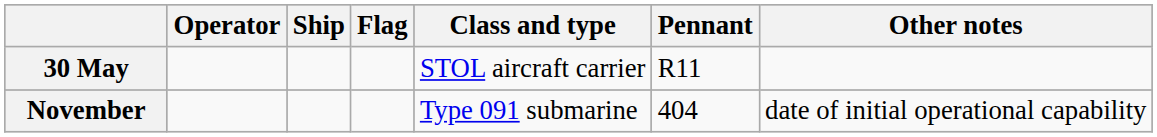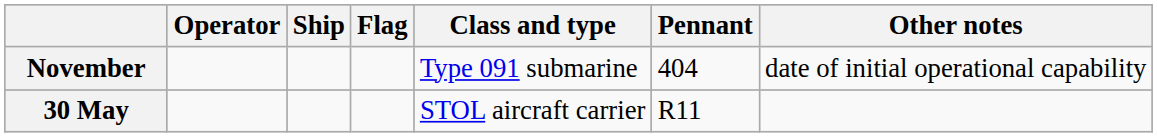 <table class="wikitable">
 <tr>
 <th width="90"></th>
 <th>Operator</th>
 <th>Ship</th>
 <th>Flag</th>
 <th>Class and type</th>
 <th>Pennant</th>
 <th>Other notes</th>
 </tr>
 <tr ---->
+<th>November</th>
+<td></td>
+<td><strong></strong></td>
+<td></td>
+<td><a href='#'>Type 091</a> submarine</td>
+<td>404</td>
+<td>date of initial operational capability</td>
+</tr>
+<tr ---->
 <th>30 May</th>
 <td></td>
 <td><strong></strong></td>
 <td></td>
 <td><a href='#'>STOL</a> aircraft carrier</td>
 <td>R11</td>
 <td></td>
 </tr>
-<tr ---->
-<th>November</th>
-<td></td>
-<td><strong></strong></td>
-<td></td>
-<td><a href='#'>Type 091</a> submarine</td>
-<td>404</td>
-<td>date of initial operational capability</td>
-</tr>
 </table>
